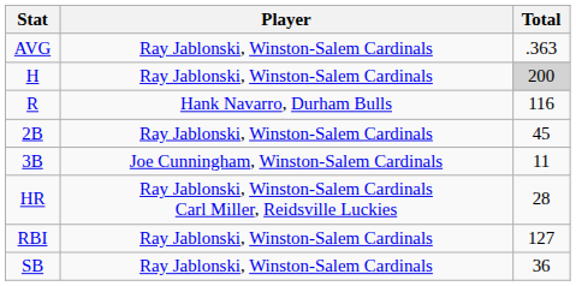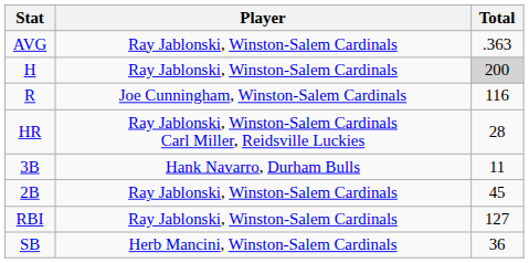 <table class="wikitable" width="40%" style="text-align:center;">
 <tr>
 <th width="5%">Stat</th>
 <th width="60%">Player</th>
 <th width="5%">Total</th>
 </tr>
 <tr>
 <td><a href='#'>AVG</a></td>
 <td><a href='#'>Ray Jablonski</a>, <a href='#'>Winston-Salem Cardinals</a></td>
 <td>.363</td>
 </tr>
 <tr>
 <td><a href='#'>H</a></td>
 <td><a href='#'>Ray Jablonski</a>, <a href='#'>Winston-Salem Cardinals</a></td>
 <td style="background: lightgrey;">200</td>
 </tr>
 <tr>
 <td><a href='#'>R</a></td>
+<td><a href='#'>Joe Cunningham</a>, <a href='#'>Winston-Salem Cardinals</a></td>
+<td>116</td>
+</tr>
+<tr>
+<td><a href='#'>HR</a></td>
+<td><a href='#'>Ray Jablonski</a>, <a href='#'>Winston-Salem Cardinals</a> <br> <a href='#'>Carl Miller</a>, <a href='#'>Reidsville Luckies</a></td>
+<td>28</td>
+</tr>
+<tr>
+<td><a href='#'>3B</a></td>
 <td><a href='#'>Hank Navarro</a>, <a href='#'>Durham Bulls</a></td>
-<td>116</td>
+<td>11</td>
 </tr>
 <tr>
 <td><a href='#'>2B</a></td>
 <td><a href='#'>Ray Jablonski</a>, <a href='#'>Winston-Salem Cardinals</a></td>
 <td>45</td>
-</tr>
-<tr>
-<td><a href='#'>3B</a></td>
-<td><a href='#'>Joe Cunningham</a>, <a href='#'>Winston-Salem Cardinals</a></td>
-<td>11</td>
-</tr>
-<tr>
-<td><a href='#'>HR</a></td>
-<td><a href='#'>Ray Jablonski</a>, <a href='#'>Winston-Salem Cardinals</a> <br> <a href='#'>Carl Miller</a>, <a href='#'>Reidsville Luckies</a></td>
-<td>28</td>
 </tr>
 <tr>
 <td><a href='#'>RBI</a></td>
 <td><a href='#'>Ray Jablonski</a>, <a href='#'>Winston-Salem Cardinals</a></td>
 <td>127</td>
 </tr>
 <tr>
 <td><a href='#'>SB</a></td>
-<td><a href='#'>Ray Jablonski</a>, <a href='#'>Winston-Salem Cardinals</a></td>
+<td><a href='#'>Herb Mancini</a>, <a href='#'>Winston-Salem Cardinals</a></td>
 <td>36</td>
 </tr>
 </table>
